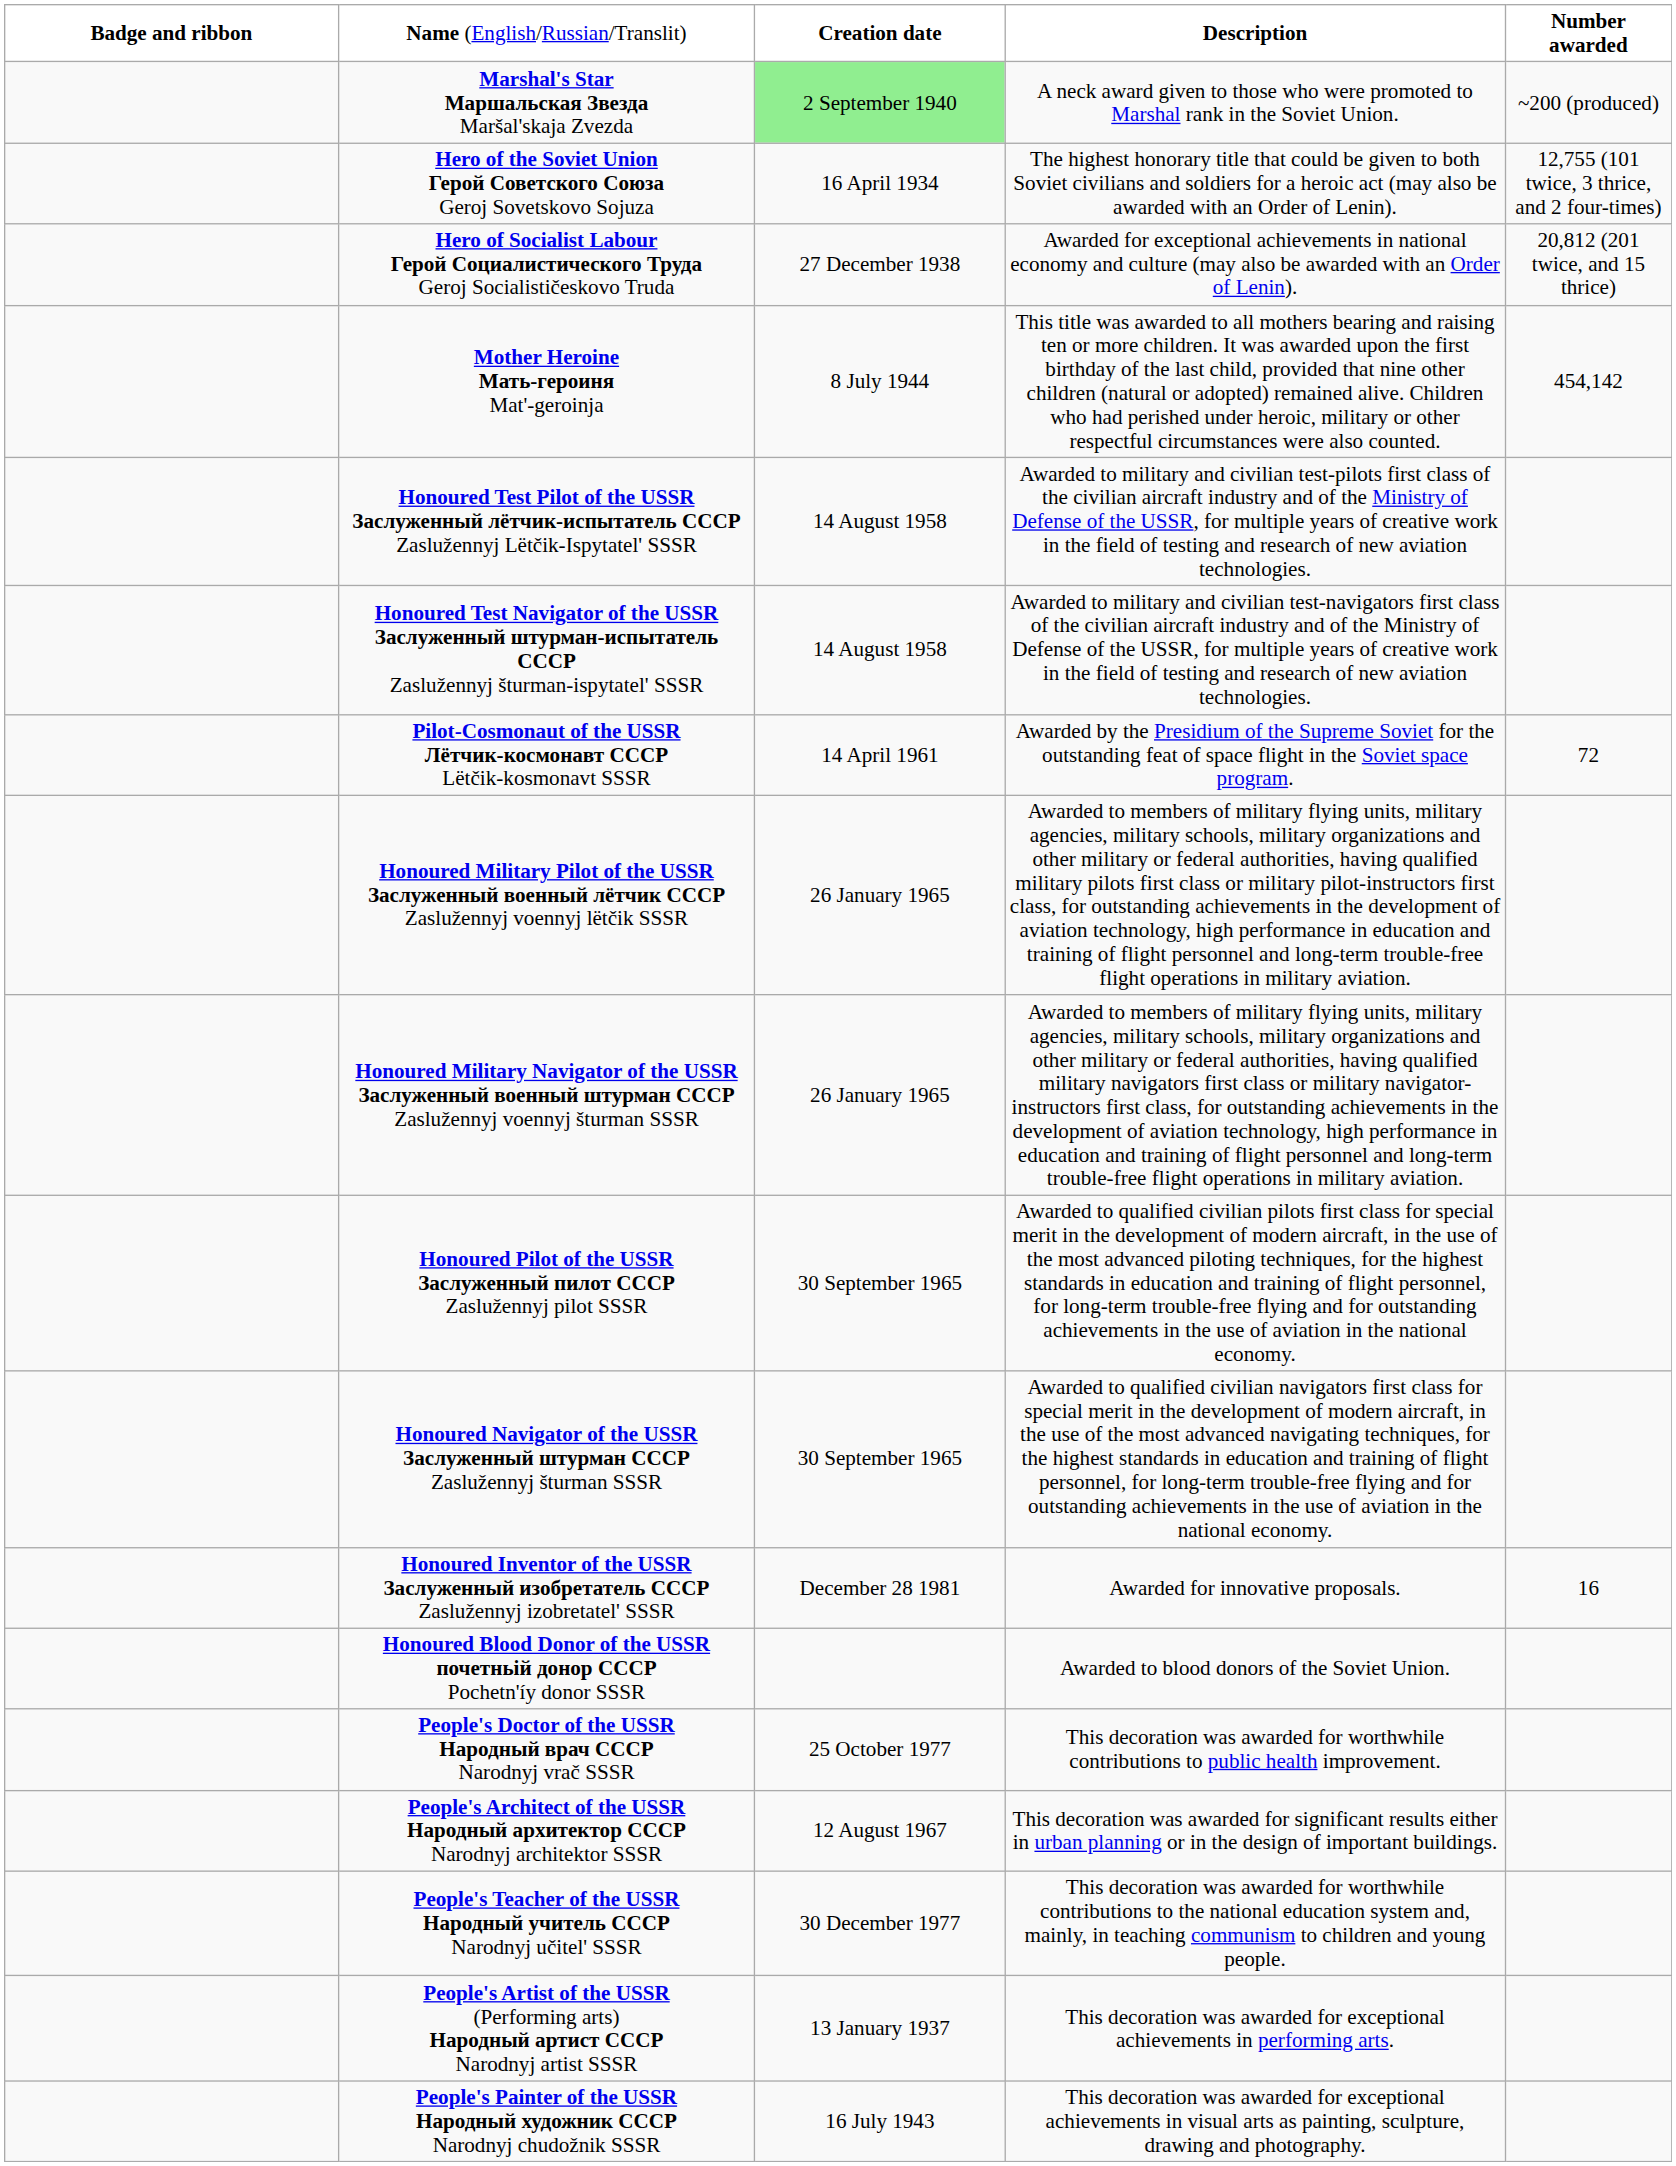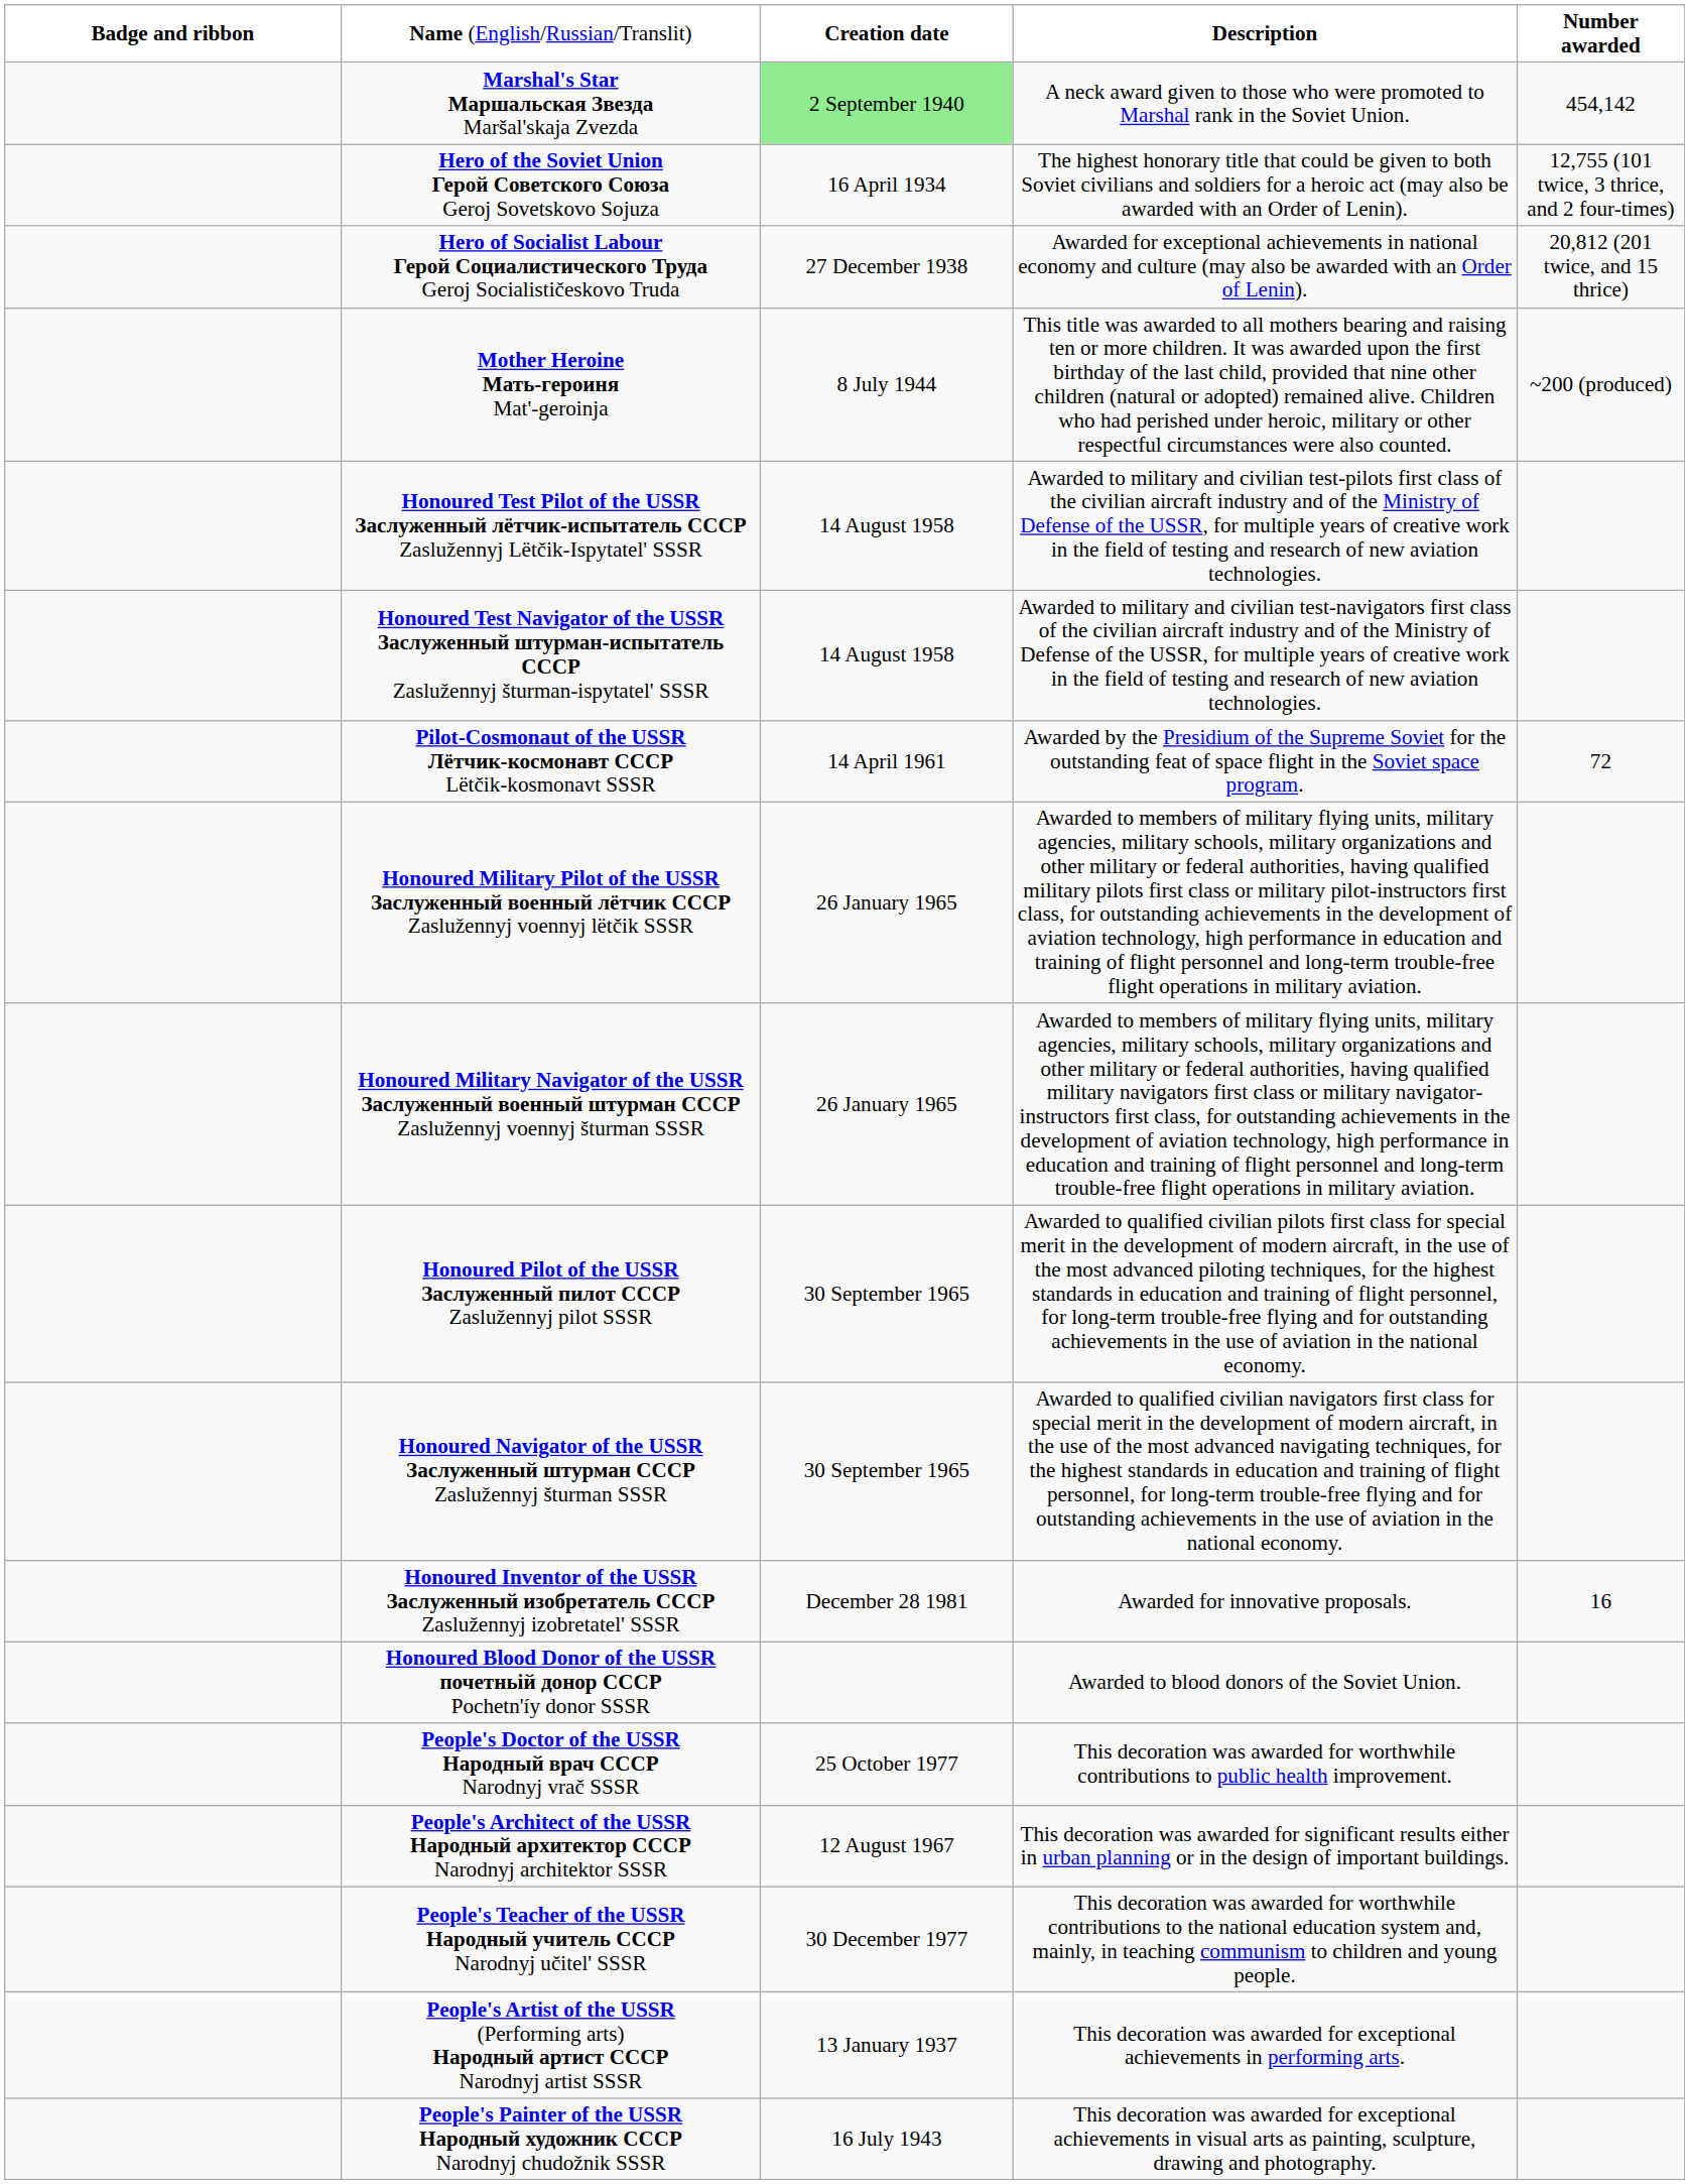 <table class="wikitable" width="100%" style="text-align:center;">
 <tr>
 <td width="20%" bgcolor="#FFFFFF"><strong>Badge and ribbon</strong></td>
 <td width="25%" bgcolor="#FFFFFF"><strong>Name</strong> (<a href='#'>English</a>/<a href='#'>Russian</a>/Translit)</td>
 <td width="15%" bgcolor="#FFFFFF"><strong>Creation date</strong></td>
 <td width="30%" bgcolor="#FFFFFF"><strong>Description</strong></td>
 <td width="10%" bgcolor="#FFFFFF"><strong>Number awarded</strong></td>
 </tr>
 <tr>
 <td></td>
 <td><strong><a href='#'>Marshal's Star</a></strong><br><strong>Маршальская Звезда</strong><br>Maršal'skaja Zvezda</td>
 <td style="background: lightgreen;">2 September 1940</td>
 <td>A neck award given to those who were promoted to <a href='#'>Marshal</a> rank in the Soviet Union.</td>
-<td>~200 (produced)</td>
+<td>454,142<br></td>
 </tr>
 <tr>
 <td></td>
 <td><strong><a href='#'>Hero of the Soviet Union</a></strong><br><strong>Герой Cоветского Союза</strong><br>Geroj Sovetskovo Sojuza</td>
 <td>16 April 1934</td>
 <td>The highest honorary title that could be given to both Soviet civilians and soldiers for a heroic act (may also be awarded with an Order of Lenin).</td>
 <td>12,755 (101 twice, 3 thrice, and 2 four-times)</td>
 </tr>
 <tr>
 <td></td>
 <td><strong><a href='#'>Hero of Socialist Labour</a></strong><br><strong>Герой Социалистического Труда</strong><br>Geroj Socialističeskovo Truda</td>
 <td>27 December 1938</td>
 <td>Awarded for exceptional achievements in national economy and culture (may also be awarded with an <a href='#'>Order of Lenin</a>).</td>
 <td>20,812 (201 twice, and 15 thrice)</td>
 </tr>
 <tr>
 <td></td>
 <td><strong><a href='#'>Mother Heroine</a></strong><br><strong>Мать-героиня</strong><br>Mat'-geroinja</td>
 <td>8 July 1944</td>
 <td>This title was awarded to all mothers bearing and raising ten or more children. It was awarded upon the first birthday of the last child, provided that nine other children (natural or adopted) remained alive. Children who had perished under heroic, military or other respectful circumstances were also counted.</td>
-<td>454,142<br></td>
+<td>~200 (produced)</td>
 </tr>
 <tr>
 <td></td>
 <td><strong><a href='#'>Honoured Test Pilot of the USSR</a></strong><br><strong>Заслуженный лётчик-испытатель СССР</strong><br>Zaslužennyj Lëtčik-Ispytatel' SSSR</td>
 <td>14 August 1958</td>
 <td>Awarded to military and civilian test-pilots first class of the civilian aircraft industry and of the <a href='#'>Ministry of Defense of the USSR</a>, for multiple years of creative work in the field of testing and research of new aviation technologies.</td>
 <td></td>
 </tr>
 <tr>
 <td></td>
 <td><strong><a href='#'>Honoured Test Navigator of the USSR</a></strong><br><strong>Заслуженный штурман-испытатель СССР</strong><br>Zaslužennyj  šturman-ispytatel' SSSR</td>
 <td>14 August 1958</td>
 <td>Awarded to military and civilian test-navigators first class of the civilian aircraft industry and of the Ministry of Defense of the USSR, for multiple years of creative work in the field of testing and research of new aviation technologies.</td>
 <td></td>
 </tr>
 <tr>
 <td></td>
 <td><strong><a href='#'>Pilot-Cosmonaut of the USSR</a></strong><br><strong>Лётчик-космонавт СССР</strong><br>Lëtčik-kosmonavt SSSR</td>
 <td>14 April 1961</td>
 <td>Awarded by the <a href='#'>Presidium of the Supreme Soviet</a> for the outstanding feat of space flight in the <a href='#'>Soviet space program</a>.</td>
 <td>72</td>
 </tr>
 <tr>
 <td></td>
 <td><strong><a href='#'>Honoured Military Pilot of the USSR</a></strong><br><strong>Заслуженный военный лётчик СССР</strong><br>Zaslužennyj voennyj lëtčik SSSR</td>
 <td>26 January 1965</td>
 <td>Awarded to members of military flying units, military agencies, military schools, military organizations and other military or federal authorities, having qualified military pilots first class or military pilot-instructors first class, for outstanding achievements in the development of aviation technology, high performance in education and training of flight personnel and long-term trouble-free flight operations in military aviation.</td>
 <td></td>
 </tr>
 <tr>
 <td></td>
 <td><strong><a href='#'>Honoured Military Navigator of the USSR</a></strong><br><strong>Заслуженный военный штурман СССР</strong><br>Zaslužennyj voennyj šturman SSSR</td>
 <td>26 January 1965</td>
 <td>Awarded to members of military flying units, military agencies, military schools, military organizations and other military or federal authorities, having qualified military navigators first class or military navigator-instructors first class, for outstanding achievements in the development of aviation technology, high performance in education and training of flight personnel and long-term trouble-free flight operations in military aviation.</td>
 <td></td>
 </tr>
 <tr>
 <td></td>
 <td><strong><a href='#'>Honoured Pilot of the USSR</a></strong><br><strong>Заслуженный пилот СССР</strong><br>Zaslužennyj pilot SSSR</td>
 <td>30 September 1965</td>
 <td>Awarded to qualified civilian pilots first class for special merit in the development of modern aircraft, in the use of the most advanced piloting techniques, for the highest standards in education and training of flight personnel, for long-term trouble-free flying and for outstanding achievements in the use of aviation in the national economy.</td>
 <td></td>
 </tr>
 <tr>
 <td></td>
 <td><strong><a href='#'>Honoured Navigator of the USSR</a></strong><br><strong>Заслуженный штурман СССР</strong><br>Zaslužennyj šturman SSSR</td>
 <td>30 September 1965</td>
 <td>Awarded to qualified civilian navigators first class for special merit in the development of modern aircraft, in the use of the most advanced navigating techniques, for the highest standards in education and training of flight personnel, for long-term trouble-free flying and for outstanding achievements in the use of aviation in the national economy.</td>
 <td></td>
 </tr>
 <tr>
 <td></td>
 <td><strong><a href='#'>Honoured Inventor of the USSR</a></strong><br><strong>Заслуженный изобретатель СССР</strong><br>Zaslužennyj izobretatel' SSSR</td>
 <td>December 28 1981</td>
 <td>Awarded for innovative proposals.</td>
 <td>16</td>
 </tr>
 <tr>
 <td></td>
 <td><strong><a href='#'>Honoured Blood Donor of the USSR</a></strong><br><strong>почетньій донор CCCP</strong><br>Pochetn'íy donor SSSR</td>
 <td></td>
 <td>Awarded to blood donors of the Soviet Union.</td>
 <td></td>
 </tr>
 <tr>
 <td></td>
 <td><strong><a href='#'>People's Doctor of the USSR</a></strong><br><strong>Народный врач СССР</strong><br>Narodnyj vrač SSSR</td>
 <td>25 October 1977</td>
 <td>This decoration was awarded for worthwhile contributions to <a href='#'>public health</a> improvement.</td>
 <td></td>
 </tr>
 <tr>
 <td></td>
 <td><strong><a href='#'>People's Architect of the USSR</a></strong><br><strong>Народный архитектор СССР</strong> <br>Narodnyj architektor SSSR</td>
 <td>12 August 1967</td>
 <td>This decoration was awarded for significant results either in <a href='#'>urban planning</a> or in the design of important buildings.</td>
 <td></td>
 </tr>
 <tr>
 <td></td>
 <td><strong><a href='#'>People's Teacher of the USSR</a></strong><br><strong>Народный учитель СССР</strong> <br>Narodnyj učitel' SSSR</td>
 <td>30 December 1977</td>
 <td>This decoration was awarded for worthwhile contributions to the national education system and, mainly, in teaching <a href='#'>communism</a> to children and young people.</td>
 <td></td>
 </tr>
 <tr>
 <td></td>
 <td><strong><a href='#'>People's Artist of the USSR</a></strong> <br> (Performing arts)<br><strong>Народный артист СССР</strong> <br>Narodnyj artist SSSR</td>
 <td>13 January 1937</td>
 <td>This decoration was awarded for exceptional achievements in <a href='#'>performing arts</a>.</td>
 <td></td>
 </tr>
 <tr>
 <td></td>
 <td><strong><a href='#'>People's Painter of the USSR</a></strong><br><strong>Народный художник СССР</strong> <br>Narodnyj chudožnik SSSR</td>
 <td>16 July 1943</td>
 <td>This decoration was awarded for exceptional achievements in visual arts as painting, sculpture, drawing and photography.</td>
 <td></td>
 </tr>
 </table>
